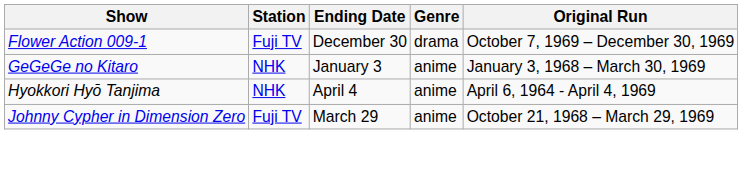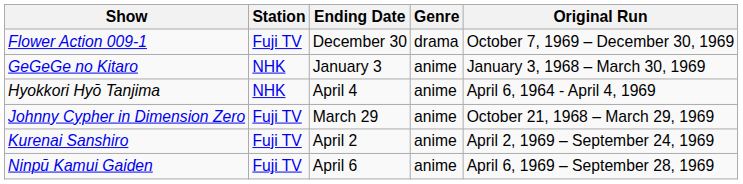 <table class="wikitable sortable">
 <tr>
 <th>Show</th>
 <th>Station</th>
 <th>Ending Date</th>
 <th>Genre</th>
 <th>Original Run</th>
 </tr>
 <tr>
 <td><em><a href='#'>Flower Action 009-1</a></em></td>
 <td><a href='#'>Fuji TV</a></td>
 <td>December 30</td>
 <td>drama</td>
 <td>October 7, 1969 – December 30, 1969</td>
 </tr>
 <tr>
 <td><em><a href='#'>GeGeGe no Kitaro</a></em></td>
 <td><a href='#'>NHK</a></td>
 <td>January 3</td>
 <td>anime</td>
 <td>January 3, 1968 – March 30, 1969</td>
 </tr>
 <tr>
 <td><em>Hyokkori Hyō Tanjima</em></td>
 <td><a href='#'>NHK</a></td>
 <td>April 4</td>
 <td>anime</td>
 <td>April 6, 1964 - April 4, 1969</td>
 </tr>
 <tr>
 <td><em><a href='#'>Johnny Cypher in Dimension Zero</a></em></td>
 <td><a href='#'>Fuji TV</a></td>
 <td>March 29</td>
 <td>anime</td>
 <td>October 21, 1968 – March 29, 1969</td>
 </tr>
+<tr>
+<td><em><a href='#'>Kurenai Sanshiro</a></em></td>
+<td><a href='#'>Fuji TV</a></td>
+<td>April 2</td>
+<td>anime</td>
+<td>April 2, 1969 – September 24, 1969</td>
+</tr>
+<tr>
+<td><em><a href='#'>Ninpū Kamui Gaiden</a></em></td>
+<td><a href='#'>Fuji TV</a></td>
+<td>April 6</td>
+<td>anime</td>
+<td>April 6, 1969 – September 28, 1969</td>
+</tr>
 </table>
